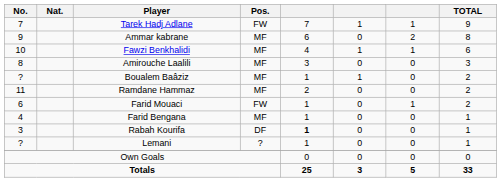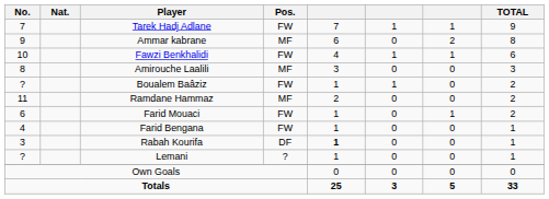 <table class="wikitable sortable alternance"  style="font-size:85%; text-align:center; line-height:14px; width:60%;">
 <tr>
 <th width=10>No.</th>
 <th width=10>Nat.</th>
 <th width=140>Player</th>
 <th width=10>Pos.</th>
 <th width=40></th>
 <th width=40></th>
 <th width=40></th>
 <th width=40>TOTAL</th>
 </tr>
 <tr>
 <td>7</td>
 <td></td>
 <td><a href='#'>Tarek Hadj Adlane</a></td>
 <td>FW</td>
 <td>7</td>
 <td>1</td>
 <td>1</td>
 <td>9</td>
 </tr>
 <tr>
 <td>9</td>
 <td></td>
 <td>Ammar kabrane</td>
 <td>MF</td>
 <td>6</td>
 <td>0</td>
 <td>2</td>
 <td>8</td>
 </tr>
 <tr>
 <td>10</td>
 <td></td>
 <td><a href='#'>Fawzi Benkhalidi</a></td>
-<td>MF</td>
+<td>FW</td>
 <td>4</td>
 <td>1</td>
 <td>1</td>
 <td>6</td>
 </tr>
 <tr>
 <td>8</td>
 <td></td>
 <td>Amirouche Laalili</td>
 <td>MF</td>
 <td>3</td>
 <td>0</td>
 <td>0</td>
 <td>3</td>
 </tr>
 <tr>
 <td>?</td>
 <td></td>
 <td>Boualem Baâziz</td>
-<td>MF</td>
+<td>FW</td>
 <td>1</td>
 <td>1</td>
 <td>0</td>
 <td>2</td>
 </tr>
 <tr>
 <td>11</td>
 <td></td>
 <td>Ramdane Hammaz</td>
 <td>MF</td>
 <td>2</td>
 <td>0</td>
 <td>0</td>
 <td>2</td>
 </tr>
 <tr>
 <td>6</td>
 <td></td>
 <td>Farid Mouaci</td>
 <td>FW</td>
 <td>1</td>
 <td>0</td>
 <td>1</td>
 <td>2</td>
 </tr>
 <tr>
 <td>4</td>
 <td></td>
 <td>Farid Bengana</td>
-<td>MF</td>
+<td>FW</td>
 <td>1</td>
 <td>0</td>
 <td>0</td>
 <td>1</td>
 </tr>
 <tr>
 <td>3</td>
 <td></td>
 <td>Rabah Kourifa</td>
 <td>DF</td>
 <td><strong>1</strong></td>
 <td>0</td>
 <td>0</td>
 <td>1</td>
 </tr>
 <tr>
 <td>?</td>
 <td></td>
 <td>Lemani</td>
 <td>?</td>
 <td>1</td>
 <td>0</td>
 <td>0</td>
 <td>1</td>
 </tr>
 <tr>
 </tr>
 <tr class="sortbottom">
 <td colspan="4">Own Goals</td>
 <td>0</td>
 <td>0</td>
 <td>0</td>
 <td>0</td>
 </tr>
 <tr class="sortbottom">
 <td colspan="4"><strong>Totals</strong></td>
 <td><strong>25</strong></td>
 <td><strong>3</strong></td>
 <td><strong>5</strong></td>
 <td><strong>33</strong></td>
 </tr>
 </table>
